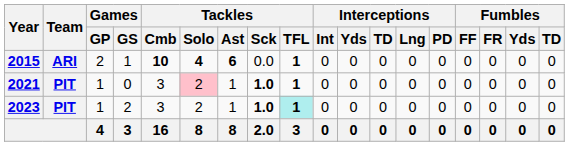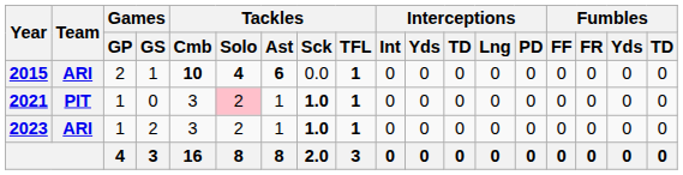 <table class="wikitable" style="text-align:center">
 <tr>
 <th rowspan="2">Year</th>
 <th rowspan="2">Team</th>
 <th colspan="2">Games</th>
 <th colspan="5">Tackles</th>
 <th colspan="5">Interceptions</th>
 <th colspan="4">Fumbles</th>
 </tr>
 <tr>
 <th>GP</th>
 <th>GS</th>
 <th>Cmb</th>
 <th>Solo</th>
 <th>Ast</th>
 <th>Sck</th>
 <th>TFL</th>
 <th>Int</th>
 <th>Yds</th>
 <th>TD</th>
 <th>Lng</th>
 <th>PD</th>
 <th>FF</th>
 <th>FR</th>
 <th>Yds</th>
 <th>TD</th>
 </tr>
 <tr>
 <th><a href='#'>2015</a></th>
 <th><a href='#'>ARI</a></th>
 <td>2</td>
 <td>1</td>
 <td><strong>10</strong></td>
 <td><strong>4</strong></td>
 <td><strong>6</strong></td>
 <td>0.0</td>
 <td><strong>1</strong></td>
 <td>0</td>
 <td>0</td>
 <td>0</td>
 <td>0</td>
 <td>0</td>
 <td>0</td>
 <td>0</td>
 <td>0</td>
 <td>0</td>
 </tr>
 <tr>
 <th><a href='#'>2021</a></th>
 <th><a href='#'>PIT</a></th>
 <td>1</td>
 <td>0</td>
 <td>3</td>
 <td style="background: pink;">2</td>
 <td>1</td>
 <td><strong>1.0</strong></td>
 <td><strong>1</strong></td>
 <td>0</td>
 <td>0</td>
 <td>0</td>
 <td>0</td>
 <td>0</td>
 <td>0</td>
 <td>0</td>
 <td>0</td>
 <td>0</td>
 </tr>
 <tr>
 <th><a href='#'>2023</a></th>
-<th><a href='#'>PIT</a></th>
+<th><a href='#'>ARI</a></th>
 <td>1</td>
 <td>2</td>
 <td>3</td>
 <td>2</td>
 <td>1</td>
 <td><strong>1.0</strong></td>
-<td style="background: paleturquoise;"><strong>1</strong></td>
+<td><strong>1</strong></td>
 <td>0</td>
 <td>0</td>
 <td>0</td>
 <td>0</td>
 <td>0</td>
 <td>0</td>
 <td>0</td>
 <td>0</td>
 <td>0</td>
 </tr>
 <tr>
 <th colspan="2"></th>
 <th>4</th>
 <th>3</th>
 <th>16</th>
 <th>8</th>
 <th>8</th>
 <th>2.0</th>
 <th>3</th>
 <th>0</th>
 <th>0</th>
 <th>0</th>
 <th>0</th>
 <th>0</th>
 <th>0</th>
 <th>0</th>
 <th>0</th>
 <th>0</th>
 </tr>
 </table>
